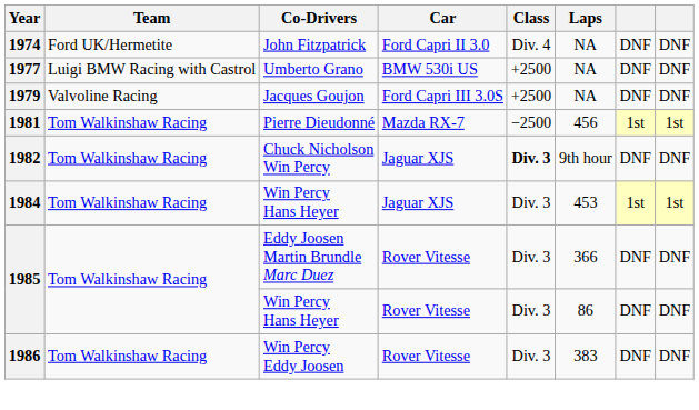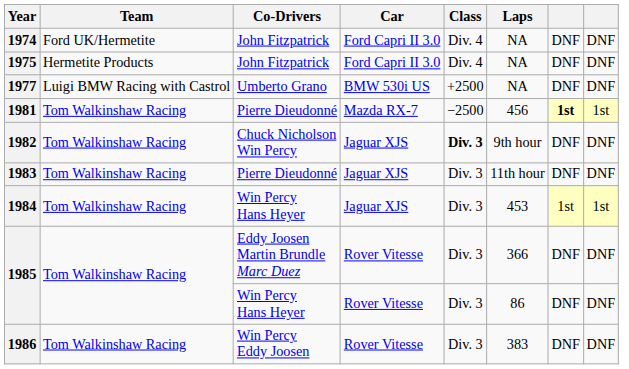 <table class="wikitable" style="text-align:center; font-size:90%">
 <tr>
 <th>Year</th>
 <th>Team</th>
 <th>Co-Drivers</th>
 <th>Car</th>
 <th>Class</th>
 <th>Laps</th>
 <th></th>
 <th></th>
 </tr>
 <tr>
 <th>1974</th>
 <td align="left"> Ford UK/Hermetite</td>
 <td align="left"> <a href='#'>John Fitzpatrick</a></td>
 <td align="left"><a href='#'>Ford Capri II 3.0</a></td>
 <td>Div. 4</td>
 <td>NA</td>
 <td>DNF</td>
 <td>DNF</td>
 </tr>
 <tr>
-<th>1977</th>
-<td align="left"> Luigi BMW Racing with Castrol</td>
-<td align="left"> <a href='#'>Umberto Grano</a></td>
-<td align="left"><a href='#'>BMW 530i US</a></td>
-<td>+2500</td>
+<th>1975</th>
+<td align="left"> Hermetite Products</td>
+<td align="left"> <a href='#'>John Fitzpatrick</a></td>
+<td align="left"><a href='#'>Ford Capri II 3.0</a></td>
+<td>Div. 4</td>
 <td>NA</td>
 <td>DNF</td>
 <td>DNF</td>
 </tr>
 <tr>
-<th>1979</th>
-<td align="left"> Valvoline Racing</td>
-<td align="left"> <a href='#'>Jacques Goujon</a></td>
-<td align="left"><a href='#'>Ford Capri III 3.0S</a></td>
+<th>1977</th>
+<td align="left"> Luigi BMW Racing with Castrol</td>
+<td align="left"> <a href='#'>Umberto Grano</a></td>
+<td align="left"><a href='#'>BMW 530i US</a></td>
 <td>+2500</td>
 <td>NA</td>
 <td>DNF</td>
 <td>DNF</td>
 </tr>
 <tr>
 <th>1981</th>
 <td align="left"> <a href='#'>Tom Walkinshaw Racing</a></td>
 <td align="left"> <a href='#'>Pierre Dieudonné</a></td>
 <td align="left"><a href='#'>Mazda RX-7</a></td>
 <td>−2500</td>
 <td>456</td>
-<td style="background:#ffffbf;">1st</td>
+<td style="background:#ffffbf;"><strong>1st</strong></td>
 <td style="background:#ffffbf;">1st</td>
 </tr>
 <tr>
 <th>1982</th>
 <td align="left"> <a href='#'>Tom Walkinshaw Racing</a></td>
 <td align="left"> <a href='#'>Chuck Nicholson</a><br> <a href='#'>Win Percy</a></td>
 <td align="left"><a href='#'>Jaguar XJS</a></td>
 <td><strong>Div. 3</strong></td>
 <td>9th hour</td>
+<td>DNF</td>
+<td>DNF</td>
+</tr>
+<tr>
+<th>1983</th>
+<td align="left"> <a href='#'>Tom Walkinshaw Racing</a></td>
+<td align="left"> <a href='#'>Pierre Dieudonné</a></td>
+<td align="left"><a href='#'>Jaguar XJS</a></td>
+<td>Div. 3</td>
+<td>11th hour</td>
 <td>DNF</td>
 <td>DNF</td>
 </tr>
 <tr>
 <th>1984</th>
 <td align="left"> <a href='#'>Tom Walkinshaw Racing</a></td>
 <td align="left"> <a href='#'>Win Percy</a><br> <a href='#'>Hans Heyer</a></td>
 <td align="left"><a href='#'>Jaguar XJS</a></td>
 <td>Div. 3</td>
 <td>453</td>
 <td style="background:#ffffbf;">1st</td>
 <td style="background:#ffffbf;">1st</td>
 </tr>
 <tr>
 <th rowspan=2 align=center>1985</th>
 <td rowspan=2 align=left> <a href='#'>Tom Walkinshaw Racing</a></td>
 <td align="left"> <a href='#'>Eddy Joosen</a><br> <a href='#'>Martin Brundle</a><br> <em><a href='#'>Marc Duez</a></em></td>
 <td align="left"><a href='#'>Rover Vitesse</a></td>
 <td>Div. 3</td>
 <td>366</td>
 <td>DNF</td>
 <td>DNF</td>
 </tr>
 <tr>
 <td align="left"> <a href='#'>Win Percy</a><br> <a href='#'>Hans Heyer</a></td>
 <td align="left"><a href='#'>Rover Vitesse</a></td>
 <td>Div. 3</td>
 <td>86</td>
 <td>DNF</td>
 <td>DNF</td>
 </tr>
 <tr>
 <th>1986</th>
 <td align="left"> <a href='#'>Tom Walkinshaw Racing</a></td>
 <td align="left"> <a href='#'>Win Percy</a><br> <a href='#'>Eddy Joosen</a></td>
 <td align="left"><a href='#'>Rover Vitesse</a></td>
 <td>Div. 3</td>
 <td>383</td>
 <td>DNF</td>
 <td>DNF</td>
 </tr>
 </table>
